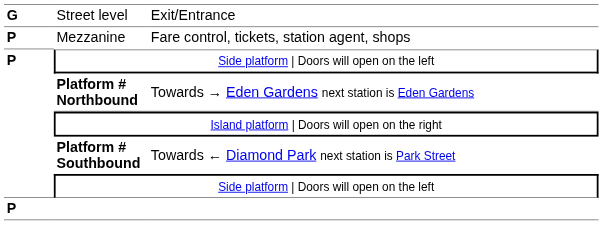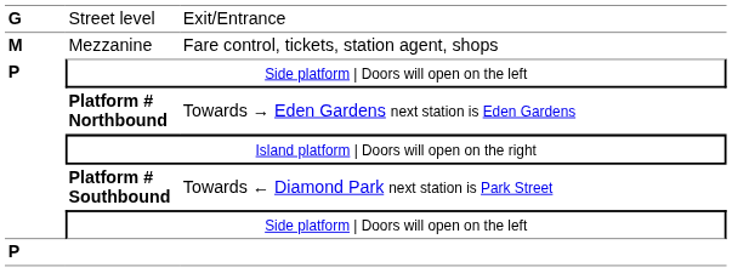 <table border=0 cellspacing=0 cellpadding=3>
 <tr>
 <td style="border-bottom:solid 1px gray;border-top:solid 1px gray;" width=50 valign=top><strong>G</strong></td>
 <td style="border-top:solid 1px gray;border-bottom:solid 1px gray;" width=100 valign=top>Street level</td>
 <td style="border-top:solid 1px gray;border-bottom:solid 1px gray;" width=500 valign=top>Exit/Entrance</td>
 </tr>
 <tr>
-<td style="border-bottom:solid 1px gray;" width="50" valign="top"><strong>P</strong></td>
+<td valign=top><strong>M</strong></td>
 <td valign=top>Mezzanine</td>
 <td valign=top>Fare control, tickets, station agent, shops<br></td>
 </tr>
 <tr>
 <td style="border-bottom:solid 1px gray;" width=50 rowspan=5 valign=top><strong>P</strong></td>
 <td style="border-top:solid 1px gray;border-right:solid 2px black;border-left:solid 2px black;border-bottom:solid 2px black;text-align:center;" colspan=2><small><a href='#'>Side platform</a> | Doors will open on the left </small></td>
 </tr>
 <tr>
 <td style="border-bottom:solid 1px gray;" width=100><span><strong>Platform #</strong><br><strong>Northbound</strong></span></td>
 <td style="border-bottom:solid 1px gray;" width=500>Towards → <a href='#'>Eden Gardens</a> <small>next station is <a href='#'>Eden Gardens</a></small></td>
 </tr>
 <tr>
 <td colspan="2" style="border-top:solid 2px black;border-right:solid 2px black;border-left:solid 2px black;border-bottom:solid 2px black;text-align:center;"><small><a href='#'>Island platform</a> | Doors will open on the right</small> </td>
 </tr>
 <tr>
 <td><span><strong>Platform #</strong><br><strong>Southbound</strong></span></td>
 <td>Towards ← <a href='#'>Diamond Park</a> <small>next station is <a href='#'>Park Street</a></small></td>
 </tr>
 <tr>
 <td colspan="2" style="border-top:solid 2px black;border-right:solid 2px black;border-left:solid 2px black;border-bottom:solid 1px gray;text-align:center;"><small><a href='#'>Side platform</a> | Doors will open on the left </small></td>
 </tr>
 <tr>
 <td style="border-bottom:solid 1px gray;" width="50" valign="top"><strong>P</strong></td>
 <td style="border-bottom:solid 1px gray;" width="50" valign="top"></td>
 <td style="border-bottom:solid 1px gray;" width="50" valign="top"></td>
 </tr>
 </table>
